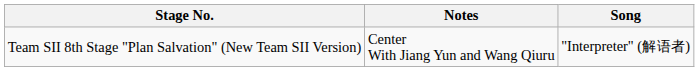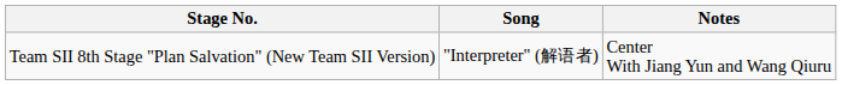 <table class="wikitable">
 <tr>
 <th>Stage No.</th>
+<th>Song</th>
 <th>Notes</th>
-<th>Song</th>
 </tr>
 <tr>
 <td>Team SII 8th Stage "Plan Salvation" (New Team SII Version)</td>
+<td>"Interpreter" (解语者)</td>
 <td>Center<br>With Jiang Yun and Wang Qiuru</td>
-<td>"Interpreter" (解语者)</td>
 </tr>
 </table>
